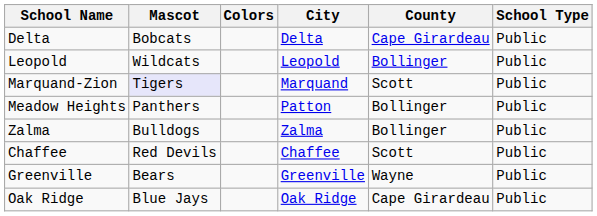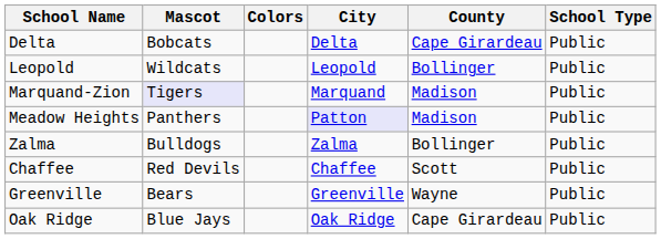 <table class="wikitable">
 <tr>
 <th>School Name</th>
 <th>Mascot</th>
 <th>Colors</th>
 <th>City</th>
 <th>County</th>
 <th>School Type</th>
 </tr>
 <tr>
 <td>Delta</td>
 <td>Bobcats</td>
 <td></td>
 <td><a href='#'>Delta</a></td>
 <td><a href='#'>Cape Girardeau</a></td>
 <td>Public</td>
 </tr>
 <tr>
 <td>Leopold</td>
 <td>Wildcats</td>
 <td></td>
 <td><a href='#'>Leopold</a></td>
 <td><a href='#'>Bollinger</a></td>
 <td>Public</td>
 </tr>
 <tr>
 <td>Marquand-Zion</td>
 <td style="background: lavender;">Tigers</td>
 <td></td>
 <td><a href='#'>Marquand</a></td>
-<td>Scott</td>
+<td><a href='#'>Madison</a></td>
 <td>Public</td>
 </tr>
 <tr>
 <td>Meadow Heights</td>
 <td>Panthers</td>
 <td></td>
-<td><a href='#'>Patton</a></td>
-<td>Bollinger</td>
+<td style="background: lavender;"><a href='#'>Patton</a></td>
+<td><a href='#'>Madison</a></td>
 <td>Public</td>
 </tr>
 <tr>
 <td>Zalma</td>
 <td>Bulldogs</td>
 <td></td>
 <td><a href='#'>Zalma</a></td>
 <td>Bollinger</td>
 <td>Public</td>
 </tr>
 <tr>
 <td>Chaffee</td>
 <td>Red Devils</td>
 <td></td>
 <td><a href='#'>Chaffee</a></td>
 <td>Scott</td>
 <td>Public</td>
 </tr>
 <tr>
 <td>Greenville</td>
 <td>Bears</td>
 <td></td>
 <td><a href='#'>Greenville</a></td>
 <td>Wayne</td>
 <td>Public</td>
 </tr>
 <tr>
 <td>Oak Ridge</td>
 <td>Blue Jays</td>
 <td></td>
 <td><a href='#'>Oak Ridge</a></td>
 <td>Cape Girardeau</td>
 <td>Public</td>
 </tr>
 </table>
